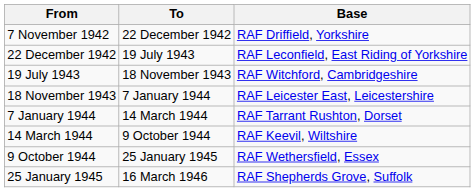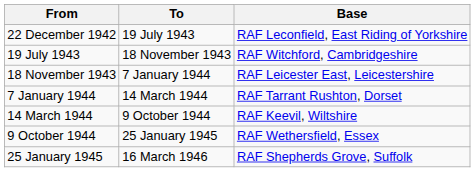 <table class="wikitable">
 <tr>
 <th>From</th>
 <th>To</th>
 <th>Base</th>
-</tr>
-<tr>
-<td>7 November 1942</td>
-<td>22 December 1942</td>
-<td><a href='#'>RAF Driffield</a>, <a href='#'>Yorkshire</a></td>
 </tr>
 <tr>
 <td>22 December 1942</td>
 <td>19 July 1943</td>
 <td><a href='#'>RAF Leconfield</a>, <a href='#'>East Riding of Yorkshire</a></td>
 </tr>
 <tr>
 <td>19 July 1943</td>
 <td>18 November 1943</td>
 <td><a href='#'>RAF Witchford</a>, <a href='#'>Cambridgeshire</a></td>
 </tr>
 <tr>
 <td>18 November 1943</td>
 <td>7 January 1944</td>
 <td><a href='#'>RAF Leicester East</a>, <a href='#'>Leicestershire</a></td>
 </tr>
 <tr>
 <td>7 January 1944</td>
 <td>14 March 1944</td>
 <td><a href='#'>RAF Tarrant Rushton</a>, <a href='#'>Dorset</a></td>
 </tr>
 <tr>
 <td>14 March 1944</td>
 <td>9 October 1944</td>
 <td><a href='#'>RAF Keevil</a>, <a href='#'>Wiltshire</a></td>
 </tr>
 <tr>
 <td>9 October 1944</td>
 <td>25 January 1945</td>
 <td><a href='#'>RAF Wethersfield</a>, <a href='#'>Essex</a></td>
 </tr>
 <tr>
 <td>25 January 1945</td>
 <td>16 March 1946</td>
 <td><a href='#'>RAF Shepherds Grove</a>, <a href='#'>Suffolk</a></td>
 </tr>
 </table>
